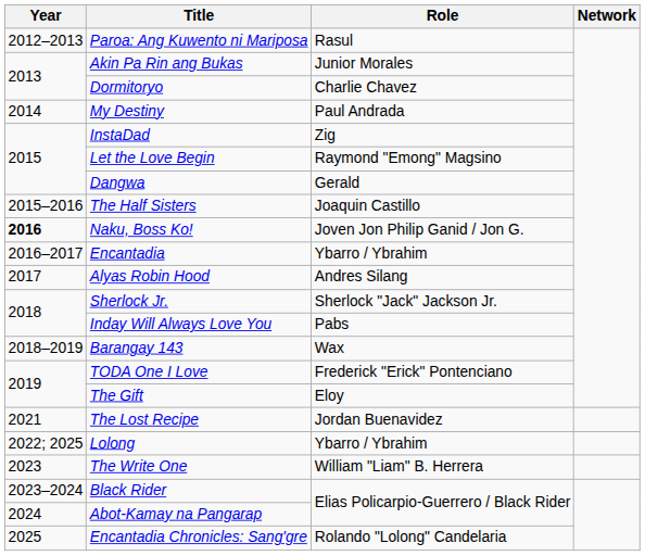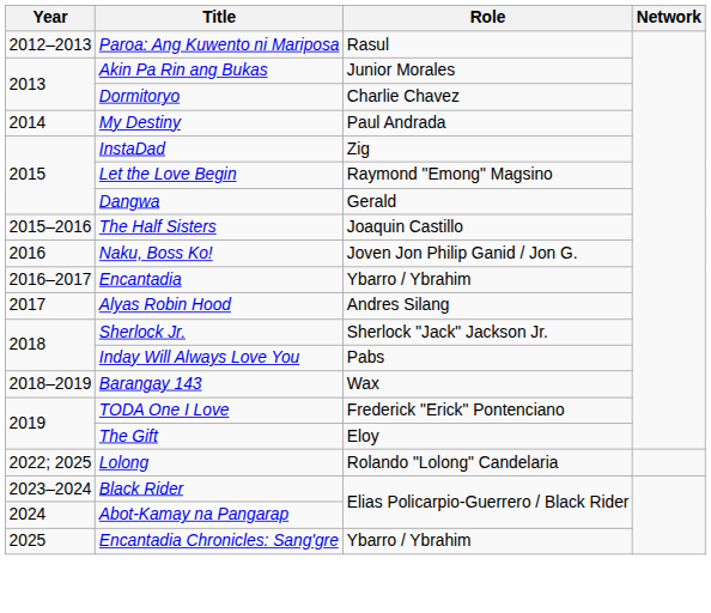 <table class="wikitable sortable">
 <tr>
 <th>Year</th>
 <th>Title</th>
 <th>Role</th>
 <th>Network</th>
 </tr>
 <tr>
 <td>2012–2013</td>
 <td><em><a href='#'>Paroa: Ang Kuwento ni Mariposa</a></em></td>
 <td>Rasul</td>
 <td rowspan="16"></td>
 </tr>
 <tr>
 <td rowspan="2">2013</td>
 <td><em><a href='#'>Akin Pa Rin ang Bukas</a></em></td>
 <td>Junior Morales</td>
 </tr>
 <tr>
 <td><em><a href='#'>Dormitoryo</a></em></td>
 <td>Charlie Chavez</td>
 </tr>
 <tr>
 <td>2014</td>
 <td><em><a href='#'>My Destiny</a></em></td>
 <td>Paul Andrada</td>
 </tr>
 <tr>
 <td rowspan="3">2015</td>
 <td><em><a href='#'>InstaDad</a></em></td>
 <td>Zig</td>
 </tr>
 <tr>
 <td><em><a href='#'>Let the Love Begin</a></em></td>
 <td>Raymond "Emong" Magsino</td>
 </tr>
 <tr>
 <td><em><a href='#'>Dangwa</a></em></td>
 <td>Gerald</td>
 </tr>
 <tr>
 <td>2015–2016</td>
 <td><em><a href='#'>The Half Sisters</a></em></td>
 <td>Joaquin Castillo</td>
 </tr>
 <tr>
-<td><strong>2016</strong></td>
+<td>2016</td>
 <td><em><a href='#'>Naku, Boss Ko!</a></em></td>
 <td>Joven Jon Philip Ganid / Jon G.</td>
 </tr>
 <tr>
 <td>2016–2017</td>
 <td><em><a href='#'>Encantadia</a></em></td>
 <td>Ybarro / Ybrahim</td>
 </tr>
 <tr>
 <td>2017</td>
 <td><em><a href='#'>Alyas Robin Hood</a></em></td>
 <td>Andres Silang</td>
 </tr>
 <tr>
 <td rowspan="2">2018</td>
 <td><em><a href='#'>Sherlock Jr.</a></em></td>
 <td>Sherlock "Jack" Jackson Jr.</td>
 </tr>
 <tr>
 <td><em><a href='#'>Inday Will Always Love You</a></em></td>
 <td>Pabs</td>
 </tr>
 <tr>
 <td>2018–2019</td>
 <td><em><a href='#'>Barangay 143</a></em></td>
 <td>Wax</td>
 </tr>
 <tr>
 <td rowspan="2">2019</td>
 <td><em><a href='#'>TODA One I Love</a></em></td>
 <td>Frederick "Erick" Pontenciano</td>
 </tr>
 <tr>
 <td><em><a href='#'>The Gift</a></em></td>
 <td>Eloy</td>
 </tr>
 <tr>
-<td>2021</td>
-<td><em><a href='#'>The Lost Recipe</a></em></td>
-<td>Jordan Buenavidez</td>
-<td></td>
-</tr>
-<tr>
 <td>2022; 2025</td>
 <td><em><a href='#'>Lolong</a></em></td>
-<td>Ybarro / Ybrahim</td>
-<td></td>
-</tr>
-<tr>
-<td>2023</td>
-<td><em><a href='#'>The Write One</a></em></td>
-<td>William "Liam" B. Herrera</td>
+<td>Rolando "Lolong" Candelaria</td>
 <td></td>
 </tr>
 <tr>
 <td>2023–2024</td>
 <td><em><a href='#'>Black Rider</a></em></td>
 <td rowspan="2">Elias Policarpio-Guerrero / Black Rider</td>
 <td rowspan="3"></td>
 </tr>
 <tr>
 <td>2024</td>
 <td><em><a href='#'>Abot-Kamay na Pangarap</a></em></td>
 </tr>
 <tr>
 <td>2025</td>
 <td><em><a href='#'>Encantadia Chronicles: Sang'gre</a></em></td>
-<td>Rolando "Lolong" Candelaria</td>
+<td>Ybarro / Ybrahim</td>
 </tr>
 </table>
